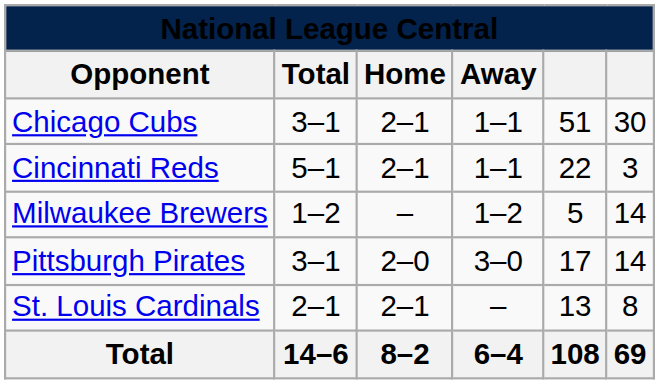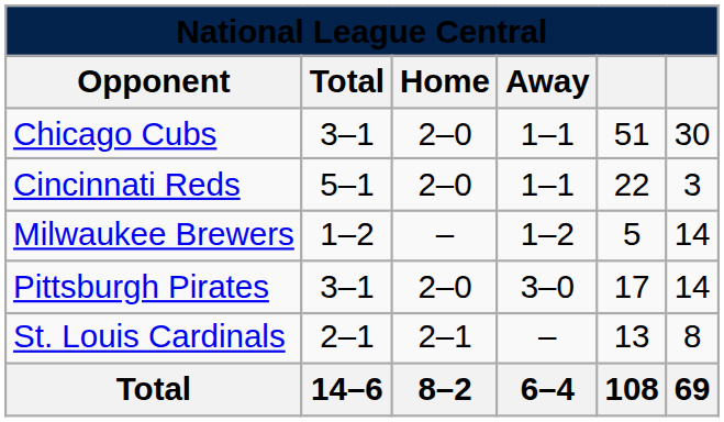 <table class="wikitable" style="font-size:85%; text-align:center;">
 <tr>
 <td colspan="7" style="text-align:center; background:#03224C;"><span><strong>National League Central</strong></span></td>
 </tr>
 <tr>
 <th>Opponent</th>
 <th>Total</th>
 <th>Home</th>
 <th>Away</th>
 <th></th>
 <th></th>
 </tr>
 <tr>
 <td style="text-align:left;"><a href='#'>Chicago Cubs</a></td>
 <td>3–1</td>
-<td>2–1</td>
+<td>2–0</td>
 <td>1–1</td>
 <td>51</td>
 <td>30</td>
 </tr>
 <tr>
 <td style="text-align:left;"><a href='#'>Cincinnati Reds</a></td>
 <td>5–1</td>
-<td>2–1</td>
+<td>2–0</td>
 <td>1–1</td>
 <td>22</td>
 <td>3</td>
 </tr>
 <tr>
 <td style="text-align:left;"><a href='#'>Milwaukee Brewers</a></td>
 <td>1–2</td>
 <td>–</td>
 <td>1–2</td>
 <td>5</td>
 <td>14</td>
 </tr>
 <tr>
 <td style="text-align:left;"><a href='#'>Pittsburgh Pirates</a></td>
 <td>3–1</td>
 <td>2–0</td>
 <td>3–0</td>
 <td>17</td>
 <td>14</td>
 </tr>
 <tr>
 <td style="text-align:left;"><a href='#'>St. Louis Cardinals</a></td>
 <td>2–1</td>
 <td>2–1</td>
 <td>–</td>
 <td>13</td>
 <td>8</td>
 </tr>
 <tr>
 <th>Total</th>
 <th>14–6</th>
 <th>8–2</th>
 <th>6–4</th>
 <th>108</th>
 <th>69</th>
 </tr>
 </table>
